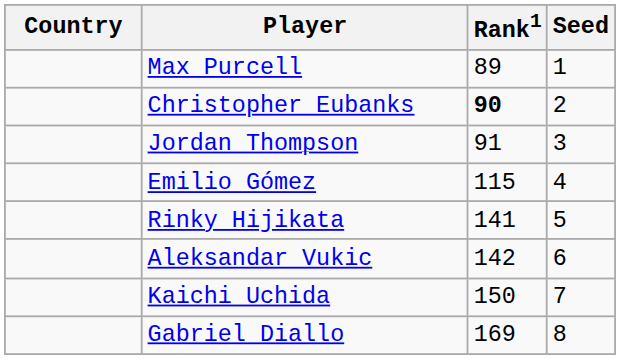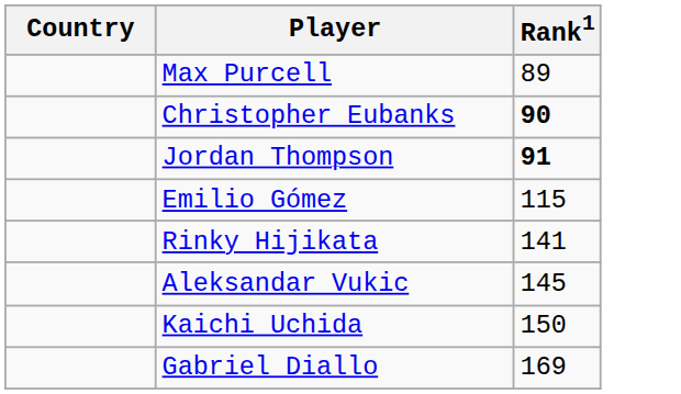 <table class="sortable wikitable">
 <tr>
 <th width="70">Country</th>
 <th width="175">Player</th>
 <th>Rank<sup>1</sup></th>
-<th>Seed</th>
 </tr>
 <tr>
 <td></td>
 <td><a href='#'>Max Purcell</a></td>
 <td>89</td>
-<td>1</td>
 </tr>
 <tr>
 <td></td>
 <td><a href='#'>Christopher Eubanks</a></td>
 <td><strong>90</strong></td>
-<td>2</td>
 </tr>
 <tr>
 <td></td>
 <td><a href='#'>Jordan Thompson</a></td>
-<td>91</td>
-<td>3</td>
+<td><strong>91</strong></td>
 </tr>
 <tr>
 <td></td>
 <td><a href='#'>Emilio Gómez</a></td>
 <td>115</td>
-<td>4</td>
 </tr>
 <tr>
 <td></td>
 <td><a href='#'>Rinky Hijikata</a></td>
 <td>141</td>
-<td>5</td>
 </tr>
 <tr>
 <td></td>
 <td><a href='#'>Aleksandar Vukic</a></td>
-<td>142</td>
-<td>6</td>
+<td>145</td>
 </tr>
 <tr>
 <td></td>
 <td><a href='#'>Kaichi Uchida</a></td>
 <td>150</td>
-<td>7</td>
 </tr>
 <tr>
 <td></td>
 <td><a href='#'>Gabriel Diallo</a></td>
 <td>169</td>
-<td>8</td>
 </tr>
 </table>
